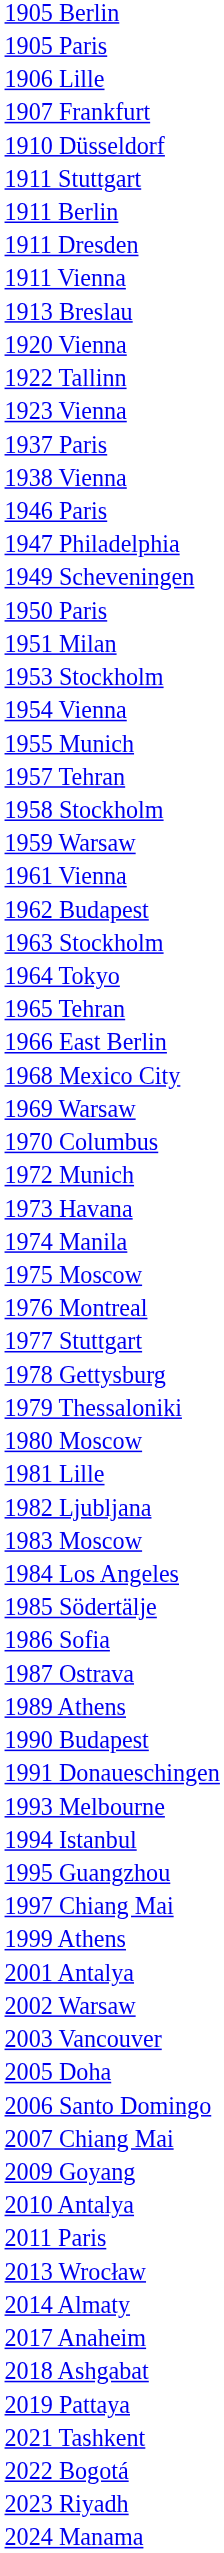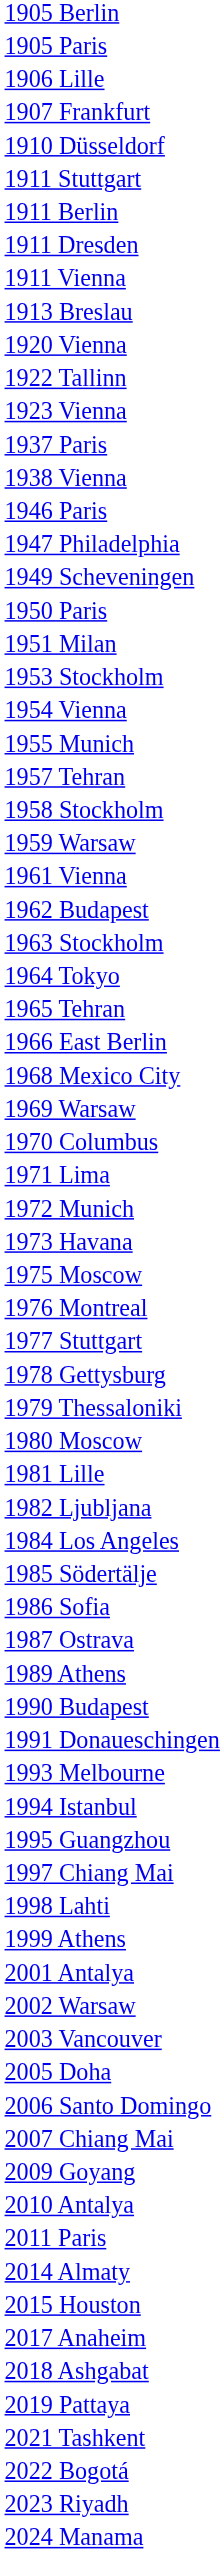 <table>
 <tr>
 <td><a href='#'>1905 Berlin</a></td>
 <td></td>
 <td></td>
 <td></td>
 </tr>
 <tr>
 <td rowspan=2><a href='#'>1905 Paris</a></td>
 <td rowspan=2></td>
 <td rowspan=2></td>
 <td></td>
 </tr>
 <tr>
 <td></td>
 </tr>
 <tr>
 <td><a href='#'>1906 Lille</a></td>
 <td></td>
 <td></td>
 <td></td>
 </tr>
 <tr>
 <td><a href='#'>1907 Frankfurt</a></td>
 <td></td>
 <td></td>
 <td></td>
 </tr>
 <tr>
 <td><a href='#'>1910 Düsseldorf</a></td>
 <td></td>
 <td></td>
 <td></td>
 </tr>
 <tr>
 <td><a href='#'>1911 Stuttgart</a></td>
 <td></td>
 <td></td>
 <td></td>
 </tr>
 <tr>
 <td><a href='#'>1911 Berlin</a></td>
 <td></td>
 <td></td>
 <td></td>
 </tr>
 <tr>
 <td><a href='#'>1911 Dresden</a></td>
 <td></td>
 <td></td>
 <td></td>
 </tr>
 <tr>
 <td><a href='#'>1911 Vienna</a></td>
 <td></td>
 <td></td>
 <td></td>
 </tr>
 <tr>
 <td><a href='#'>1913 Breslau</a></td>
 <td></td>
 <td></td>
 <td></td>
 </tr>
 <tr>
 <td><a href='#'>1920 Vienna</a></td>
 <td></td>
 <td></td>
 <td></td>
 </tr>
 <tr>
 <td><a href='#'>1922 Tallinn</a></td>
 <td></td>
 <td></td>
 <td></td>
 </tr>
 <tr>
 <td><a href='#'>1923 Vienna</a></td>
 <td></td>
 <td></td>
 <td></td>
 </tr>
 <tr>
 <td><a href='#'>1937 Paris</a></td>
 <td></td>
 <td></td>
 <td></td>
 </tr>
 <tr>
 <td><a href='#'>1938 Vienna</a></td>
 <td></td>
 <td></td>
 <td></td>
 </tr>
 <tr>
 <td><a href='#'>1946 Paris</a></td>
 <td></td>
 <td></td>
 <td></td>
 </tr>
 <tr>
 <td><a href='#'>1947 Philadelphia</a></td>
 <td></td>
 <td></td>
 <td></td>
 </tr>
 <tr>
 <td><a href='#'>1949 Scheveningen</a></td>
 <td></td>
 <td></td>
 <td></td>
 </tr>
 <tr>
 <td><a href='#'>1950 Paris</a></td>
 <td></td>
 <td></td>
 <td></td>
 </tr>
 <tr>
 <td><a href='#'>1951 Milan</a></td>
 <td></td>
 <td></td>
 <td></td>
 </tr>
 <tr>
 <td><a href='#'>1953 Stockholm</a></td>
 <td></td>
 <td></td>
 <td></td>
 </tr>
 <tr>
 <td><a href='#'>1954 Vienna</a></td>
 <td></td>
 <td></td>
 <td></td>
 </tr>
 <tr>
 <td><a href='#'>1955 Munich</a></td>
 <td></td>
 <td></td>
 <td></td>
 </tr>
 <tr>
 <td><a href='#'>1957 Tehran</a></td>
 <td></td>
 <td></td>
 <td></td>
 </tr>
 <tr>
 <td><a href='#'>1958 Stockholm</a></td>
 <td></td>
 <td></td>
 <td></td>
 </tr>
 <tr>
 <td><a href='#'>1959 Warsaw</a></td>
 <td></td>
 <td></td>
 <td></td>
 </tr>
 <tr>
 <td><a href='#'>1961 Vienna</a></td>
 <td></td>
 <td></td>
 <td></td>
 </tr>
 <tr>
 <td><a href='#'>1962 Budapest</a></td>
 <td></td>
 <td></td>
 <td></td>
 </tr>
 <tr>
 <td><a href='#'>1963 Stockholm</a></td>
 <td></td>
 <td></td>
 <td></td>
 </tr>
 <tr>
 <td><a href='#'>1964 Tokyo</a></td>
 <td></td>
 <td></td>
 <td></td>
 </tr>
 <tr>
 <td><a href='#'>1965 Tehran</a></td>
 <td></td>
 <td></td>
 <td></td>
 </tr>
 <tr>
 <td><a href='#'>1966 East Berlin</a></td>
 <td></td>
 <td></td>
 <td></td>
 </tr>
 <tr>
 <td><a href='#'>1968 Mexico City</a></td>
 <td></td>
 <td></td>
 <td></td>
 </tr>
 <tr>
 <td><a href='#'>1969 Warsaw</a></td>
 <td></td>
 <td></td>
 <td></td>
 </tr>
 <tr>
 <td><a href='#'>1970 Columbus</a></td>
 <td></td>
 <td></td>
 <td></td>
 </tr>
 <tr>
+<td><a href='#'>1971 Lima</a></td>
+<td></td>
+<td></td>
+<td></td>
+</tr>
+<tr>
 <td><a href='#'>1972 Munich</a></td>
 <td></td>
 <td></td>
 <td></td>
 </tr>
 <tr>
 <td><a href='#'>1973 Havana</a></td>
-<td></td>
-<td></td>
-<td></td>
-</tr>
-<tr>
-<td><a href='#'>1974 Manila</a></td>
 <td></td>
 <td></td>
 <td></td>
 </tr>
 <tr>
 <td><a href='#'>1975 Moscow</a></td>
 <td></td>
 <td></td>
 <td></td>
 </tr>
 <tr>
 <td><a href='#'>1976 Montreal</a></td>
 <td></td>
 <td></td>
 <td></td>
 </tr>
 <tr>
 <td><a href='#'>1977 Stuttgart</a></td>
 <td></td>
 <td></td>
 <td></td>
 </tr>
 <tr>
 <td><a href='#'>1978 Gettysburg</a></td>
 <td></td>
 <td></td>
 <td></td>
 </tr>
 <tr>
 <td><a href='#'>1979 Thessaloniki</a></td>
 <td></td>
 <td></td>
 <td></td>
 </tr>
 <tr>
 <td><a href='#'>1980 Moscow</a></td>
 <td></td>
 <td></td>
 <td></td>
 </tr>
 <tr>
 <td><a href='#'>1981 Lille</a></td>
 <td></td>
 <td></td>
 <td></td>
 </tr>
 <tr>
 <td><a href='#'>1982 Ljubljana</a></td>
-<td></td>
-<td></td>
-<td></td>
-</tr>
-<tr>
-<td><a href='#'>1983 Moscow</a></td>
 <td></td>
 <td></td>
 <td></td>
 </tr>
 <tr>
 <td><a href='#'>1984 Los Angeles</a></td>
 <td></td>
 <td></td>
 <td></td>
 </tr>
 <tr>
 <td><a href='#'>1985 Södertälje</a></td>
 <td></td>
 <td></td>
 <td></td>
 </tr>
 <tr>
 <td><a href='#'>1986 Sofia</a></td>
 <td></td>
 <td></td>
 <td></td>
 </tr>
 <tr>
 <td><a href='#'>1987 Ostrava</a></td>
 <td></td>
 <td></td>
 <td></td>
 </tr>
 <tr>
 <td><a href='#'>1989 Athens</a></td>
 <td></td>
 <td></td>
 <td></td>
 </tr>
 <tr>
 <td><a href='#'>1990 Budapest</a></td>
 <td></td>
 <td></td>
 <td></td>
 </tr>
 <tr>
 <td><a href='#'>1991 Donaueschingen</a></td>
 <td></td>
 <td></td>
 <td></td>
 </tr>
 <tr>
 <td><a href='#'>1993 Melbourne</a></td>
 <td></td>
 <td></td>
 <td></td>
 </tr>
 <tr>
 <td><a href='#'>1994 Istanbul</a></td>
 <td></td>
 <td></td>
 <td></td>
 </tr>
 <tr>
 <td><a href='#'>1995 Guangzhou</a></td>
 <td></td>
 <td></td>
 <td></td>
 </tr>
 <tr>
 <td><a href='#'>1997 Chiang Mai</a></td>
 <td></td>
 <td></td>
 <td></td>
 </tr>
 <tr>
+<td><a href='#'>1998 Lahti</a></td>
+<td></td>
+<td></td>
+<td></td>
+</tr>
+<tr>
 <td><a href='#'>1999 Athens</a></td>
 <td></td>
 <td></td>
 <td></td>
 </tr>
 <tr>
 <td><a href='#'>2001 Antalya</a></td>
 <td></td>
 <td></td>
 <td></td>
 </tr>
 <tr>
 <td><a href='#'>2002 Warsaw</a></td>
 <td></td>
 <td></td>
 <td></td>
 </tr>
 <tr>
 <td><a href='#'>2003 Vancouver</a></td>
 <td></td>
 <td></td>
 <td></td>
 </tr>
 <tr>
 <td><a href='#'>2005 Doha</a></td>
 <td></td>
 <td></td>
 <td></td>
 </tr>
 <tr>
 <td><a href='#'>2006 Santo Domingo</a></td>
 <td></td>
 <td></td>
 <td></td>
 </tr>
 <tr>
 <td><a href='#'>2007 Chiang Mai</a></td>
 <td></td>
 <td></td>
 <td></td>
 </tr>
 <tr>
 <td><a href='#'>2009 Goyang</a></td>
 <td></td>
 <td></td>
 <td></td>
 </tr>
 <tr>
 <td><a href='#'>2010 Antalya</a></td>
 <td></td>
 <td></td>
 <td></td>
 </tr>
 <tr>
 <td><a href='#'>2011 Paris</a></td>
 <td></td>
 <td></td>
 <td></td>
 </tr>
 <tr>
-<td><a href='#'>2013 Wrocław</a></td>
+<td><a href='#'>2014 Almaty</a></td>
 <td></td>
 <td></td>
 <td></td>
 </tr>
 <tr>
-<td><a href='#'>2014 Almaty</a></td>
+<td><a href='#'>2015 Houston</a></td>
 <td></td>
 <td></td>
 <td></td>
 </tr>
 <tr>
 <td><a href='#'>2017 Anaheim</a></td>
 <td></td>
 <td></td>
 <td></td>
 </tr>
 <tr>
 <td><a href='#'>2018 Ashgabat</a></td>
 <td></td>
 <td></td>
 <td></td>
 </tr>
 <tr>
 <td><a href='#'>2019 Pattaya</a></td>
 <td></td>
 <td></td>
 <td></td>
 </tr>
 <tr>
 <td><a href='#'>2021 Tashkent</a></td>
 <td></td>
 <td></td>
 <td></td>
 </tr>
 <tr>
 <td><a href='#'>2022 Bogotá</a></td>
 <td></td>
 <td></td>
 <td></td>
 </tr>
 <tr>
 <td><a href='#'>2023 Riyadh</a></td>
 <td></td>
 <td></td>
 <td></td>
 </tr>
 <tr>
 <td><a href='#'>2024 Manama</a></td>
 <td></td>
 <td></td>
 <td></td>
 </tr>
 </table>
